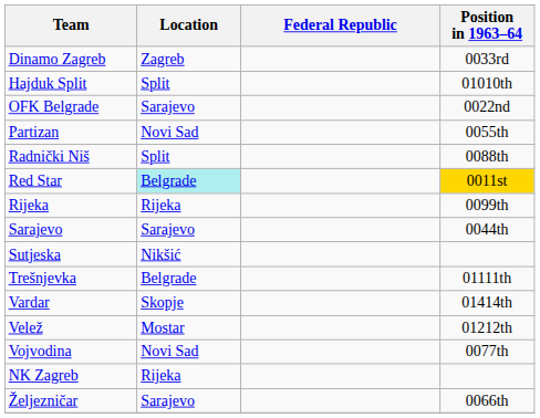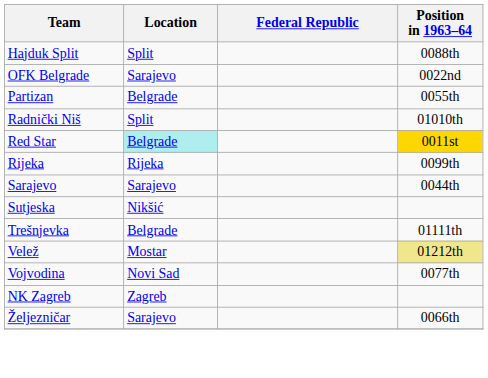 <table class="wikitable sortable" style="text-align: left;">
 <tr>
 <th width="130">Team</th>
 <th width="100">Location</th>
 <th width="200"><a href='#'>Federal Republic</a></th>
 <th width="90">Position<br>in <a href='#'>1963–64</a></th>
 </tr>
 <tr>
-<td><a href='#'>Dinamo Zagreb</a></td>
-<td><a href='#'>Zagreb</a></td>
-<td></td>
-<td style="text-align:center;"><span>003</span>3rd</td>
-</tr>
-<tr>
 <td><a href='#'>Hajduk Split</a></td>
 <td><a href='#'>Split</a></td>
 <td></td>
-<td style="text-align:center;"><span>010</span>10th</td>
+<td style="text-align:center;"><span>008</span>8th</td>
 </tr>
 <tr>
 <td><a href='#'>OFK Belgrade</a></td>
 <td><a href='#'>Sarajevo</a></td>
 <td></td>
 <td style="text-align:center;"><span>002</span>2nd</td>
 </tr>
 <tr>
 <td><a href='#'>Partizan</a></td>
-<td><a href='#'>Novi Sad</a></td>
+<td><a href='#'>Belgrade</a></td>
 <td></td>
 <td style="text-align:center;"><span>005</span>5th</td>
 </tr>
 <tr>
 <td><a href='#'>Radnički Niš</a></td>
 <td><a href='#'>Split</a></td>
 <td></td>
-<td style="text-align:center;"><span>008</span>8th</td>
+<td style="text-align:center;"><span>010</span>10th</td>
 </tr>
 <tr>
 <td><a href='#'>Red Star</a></td>
 <td style="background: paleturquoise;"><a href='#'>Belgrade</a></td>
 <td></td>
 <td style="text-align:center;" bgcolor="gold"><span>001</span>1st</td>
 </tr>
 <tr>
 <td><a href='#'>Rijeka</a></td>
 <td><a href='#'>Rijeka</a></td>
 <td></td>
 <td style="text-align:center;"><span>009</span>9th</td>
 </tr>
 <tr>
 <td><a href='#'>Sarajevo</a></td>
 <td><a href='#'>Sarajevo</a></td>
 <td></td>
 <td style="text-align:center;"><span>004</span>4th</td>
 </tr>
 <tr>
 <td><a href='#'>Sutjeska</a></td>
 <td><a href='#'>Nikšić</a></td>
 <td></td>
 <td></td>
 </tr>
 <tr>
 <td><a href='#'>Trešnjevka</a></td>
 <td><a href='#'>Belgrade</a></td>
 <td></td>
 <td style="text-align:center;"><span>011</span>11th</td>
 </tr>
 <tr>
-<td><a href='#'>Vardar</a></td>
-<td><a href='#'>Skopje</a></td>
-<td></td>
-<td style="text-align:center;"><span>014</span>14th</td>
-</tr>
-<tr>
 <td><a href='#'>Velež</a></td>
 <td><a href='#'>Mostar</a></td>
 <td></td>
-<td style="text-align:center;"><span>012</span>12th</td>
+<td style="background: khaki; text-align:center;"><span>012</span>12th</td>
 </tr>
 <tr>
 <td><a href='#'>Vojvodina</a></td>
 <td><a href='#'>Novi Sad</a></td>
 <td></td>
 <td style="text-align:center;"><span>007</span>7th</td>
 </tr>
 <tr>
 <td><a href='#'>NK Zagreb</a></td>
-<td><a href='#'>Rijeka</a></td>
+<td><a href='#'>Zagreb</a></td>
 <td></td>
 <td></td>
 </tr>
 <tr>
 <td><a href='#'>Željezničar</a></td>
 <td><a href='#'>Sarajevo</a></td>
 <td></td>
 <td style="text-align:center;"><span>006</span>6th</td>
 </tr>
 <tr>
 </tr>
 </table>
